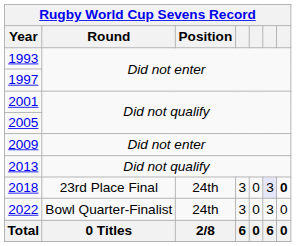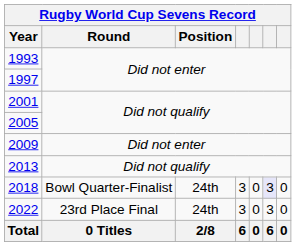 <table class="wikitable" style="text-align: center;">
 <tr>
 <th colspan=10><a href='#'>Rugby World Cup Sevens Record</a></th>
 </tr>
 <tr>
 <th>Year</th>
 <th>Round</th>
 <th>Position</th>
 <th></th>
 <th></th>
 <th></th>
 <th></th>
 </tr>
 <tr>
 <td> <a href='#'>1993</a></td>
 <td colspan=6 rowspan=2><em>Did not enter</em></td>
 </tr>
 <tr>
 <td> <a href='#'>1997</a></td>
 </tr>
 <tr>
 <td> <a href='#'>2001</a></td>
 <td colspan=6 rowspan=2><em>Did not qualify</em></td>
 </tr>
 <tr>
 <td> <a href='#'>2005</a></td>
 </tr>
 <tr>
 <td> <a href='#'>2009</a></td>
 <td colspan=6><em>Did not enter</em></td>
 </tr>
 <tr>
 <td> <a href='#'>2013</a></td>
 <td colspan=6><em>Did not qualify</em></td>
 </tr>
 <tr>
 <td> <a href='#'>2018</a></td>
-<td>23rd Place Final</td>
+<td>Bowl Quarter-Finalist</td>
 <td>24th</td>
 <td>3</td>
 <td>0</td>
 <td style="background: lavender;">3</td>
-<td><strong>0</strong></td>
+<td>0</td>
 </tr>
 <tr>
 <td> <a href='#'>2022</a></td>
-<td>Bowl Quarter-Finalist</td>
+<td>23rd Place Final</td>
 <td>24th</td>
 <td>3</td>
 <td>0</td>
 <td>3</td>
 <td>0</td>
 </tr>
 <tr>
 <th>Total</th>
 <th>0 Titles</th>
 <th>2/8</th>
 <th>6</th>
 <th>0</th>
 <th>6</th>
 <th>0</th>
 </tr>
 </table>
